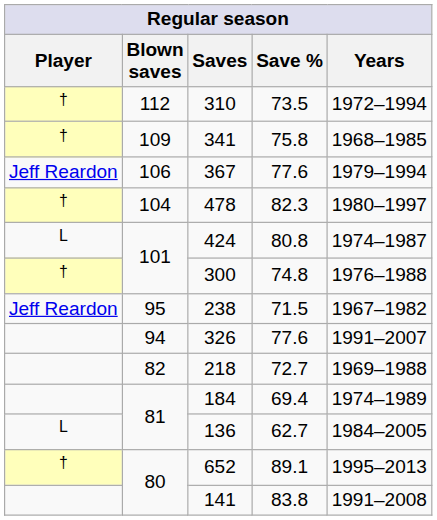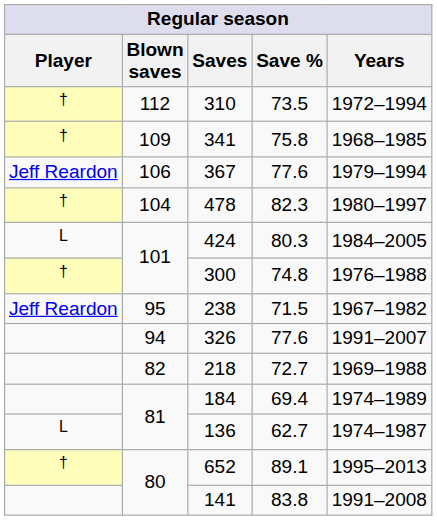 <table class="wikitable sortable" style="text-align:center">
 <tr>
 <th style="background:#dde;" colspan="5">Regular season</th>
 </tr>
 <tr>
 <th>Player</th>
 <th>Blown<br>saves</th>
 <th>Saves</th>
 <th>Save %</th>
 <th>Years</th>
 </tr>
 <tr>
 <td style="background:#ffb;"><sup>†</sup></td>
 <td>112</td>
 <td>310</td>
 <td>73.5</td>
 <td>1972–1994</td>
 </tr>
 <tr>
 <td style="background:#ffb;"><sup>†</sup></td>
 <td>109</td>
 <td>341</td>
 <td>75.8</td>
 <td>1968–1985</td>
 </tr>
 <tr>
 <td><a href='#'>Jeff Reardon</a></td>
 <td>106</td>
 <td>367</td>
 <td>77.6</td>
 <td>1979–1994</td>
 </tr>
 <tr>
 <td style="background:#ffb;"><sup>†</sup></td>
 <td>104</td>
 <td>478</td>
 <td>82.3</td>
 <td>1980–1997</td>
 </tr>
 <tr>
 <td><sup>L</sup></td>
 <td rowspan=2>101</td>
 <td>424</td>
-<td>80.8</td>
-<td>1974–1987</td>
+<td>80.3</td>
+<td>1984–2005</td>
 </tr>
 <tr>
 <td style="background:#ffb;"><sup>†</sup></td>
 <td>300</td>
 <td>74.8</td>
 <td>1976–1988</td>
 </tr>
 <tr>
 <td><a href='#'>Jeff Reardon</a></td>
 <td>95</td>
 <td>238</td>
 <td>71.5</td>
 <td>1967–1982</td>
 </tr>
 <tr>
 <td></td>
 <td>94</td>
 <td>326</td>
 <td>77.6</td>
 <td>1991–2007</td>
 </tr>
 <tr>
 <td></td>
 <td>82</td>
 <td>218</td>
 <td>72.7</td>
 <td>1969–1988</td>
 </tr>
 <tr>
 <td></td>
 <td rowspan=2>81</td>
 <td>184</td>
 <td>69.4</td>
 <td>1974–1989</td>
 </tr>
 <tr>
 <td><sup>L</sup></td>
 <td>136</td>
 <td>62.7</td>
-<td>1984–2005</td>
+<td>1974–1987</td>
 </tr>
 <tr>
 <td style="background:#ffb;"><sup>†</sup></td>
 <td rowspan=2>80</td>
 <td>652</td>
 <td>89.1</td>
 <td>1995–2013</td>
 </tr>
 <tr>
 <td></td>
 <td>141</td>
 <td>83.8</td>
 <td>1991–2008</td>
 </tr>
 </table>
